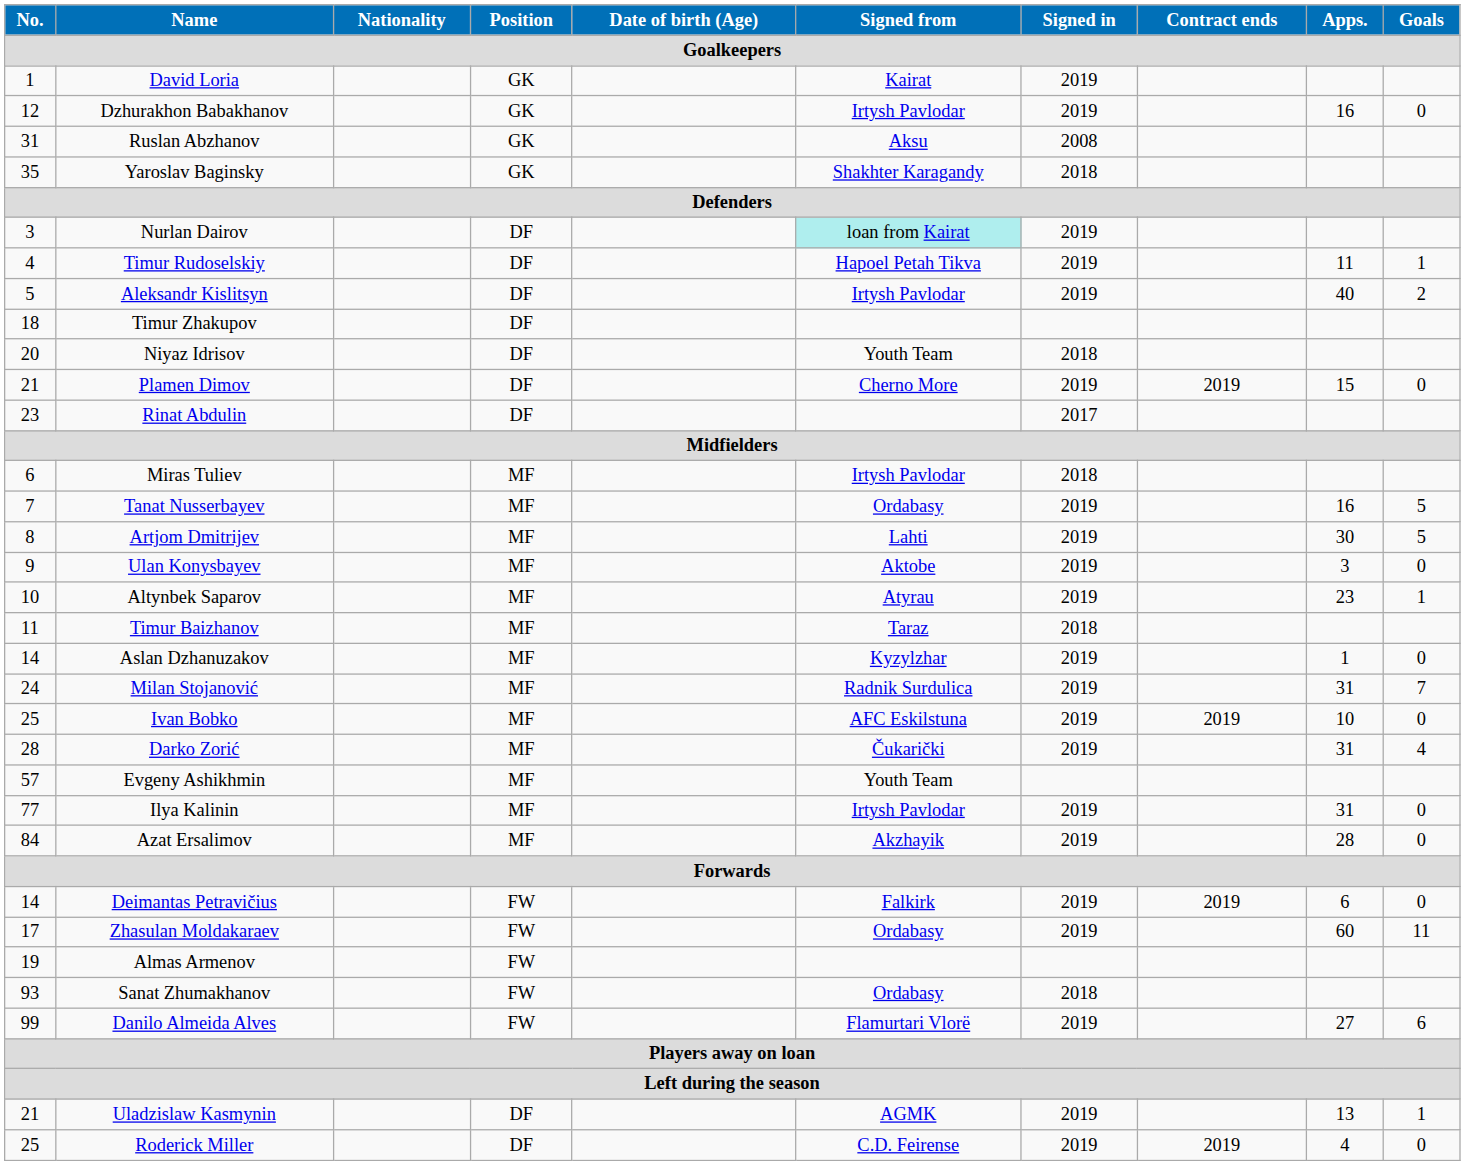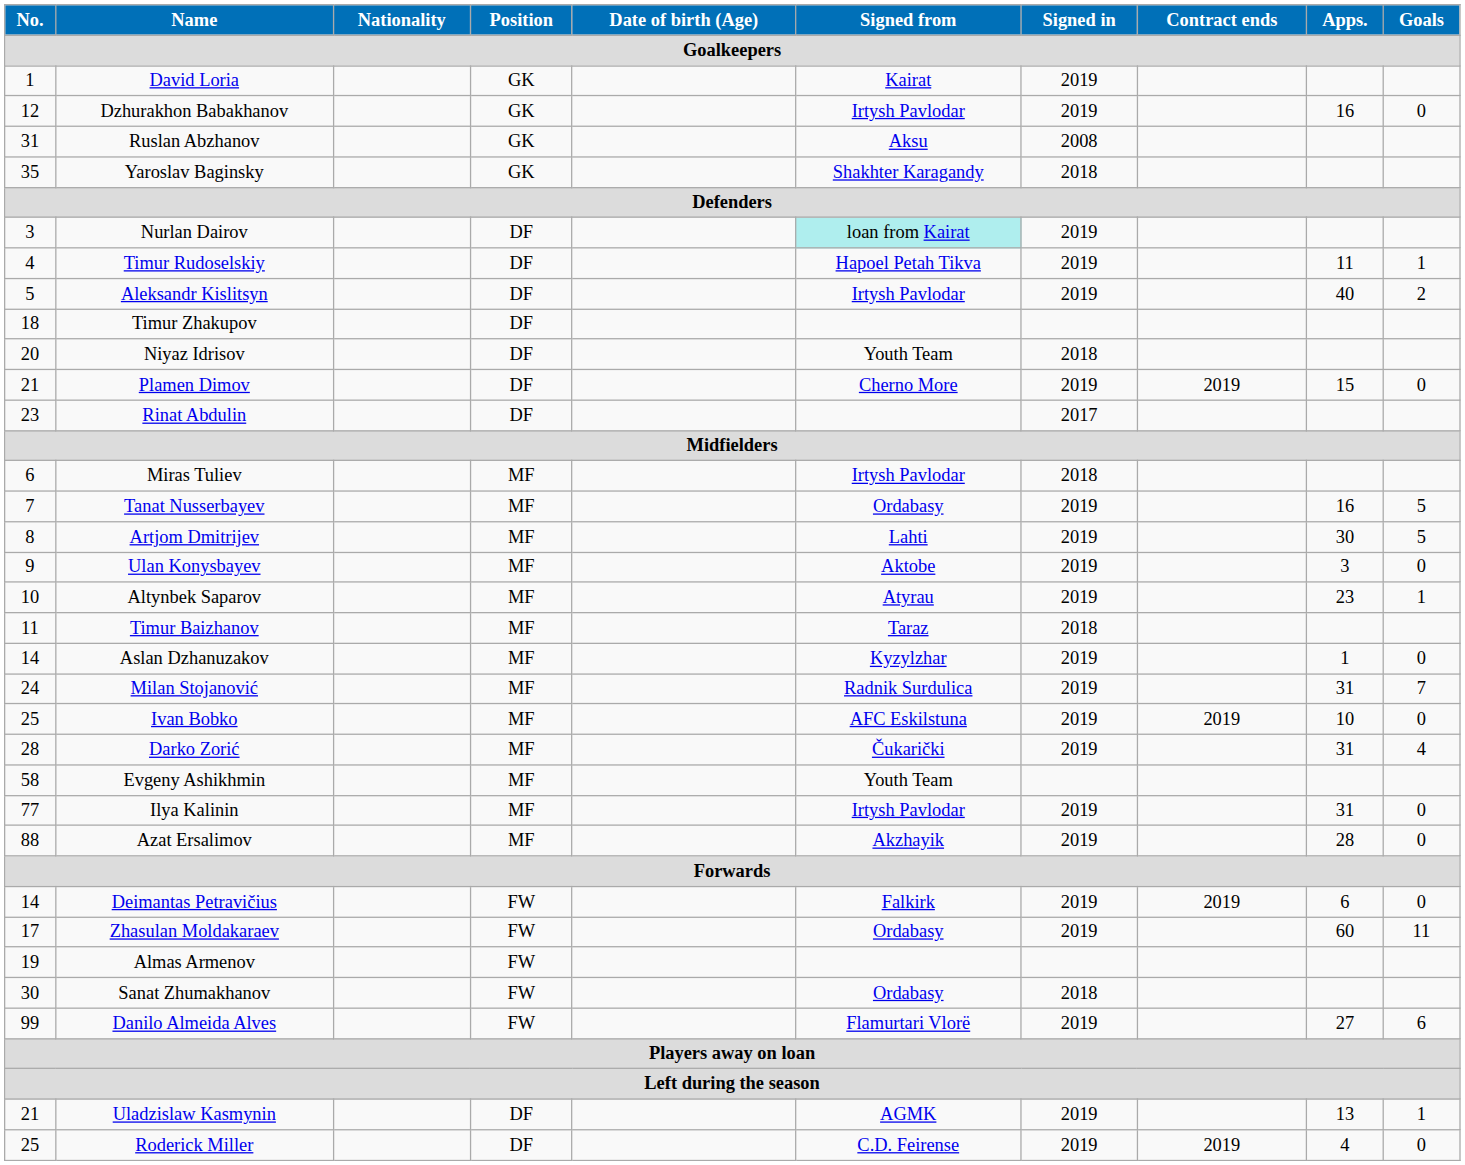 <table class="wikitable"  style="text-align:center; font-size:90%; width:90%;">
 <tr>
 <th style="background:#0070B8; color:#FFFFFF; text-align:center;">No.</th>
 <th style="background:#0070B8; color:#FFFFFF; text-align:center;">Name</th>
 <th style="background:#0070B8; color:#FFFFFF; text-align:center;">Nationality</th>
 <th style="background:#0070B8; color:#FFFFFF; text-align:center;">Position</th>
 <th style="background:#0070B8; color:#FFFFFF; text-align:center;">Date of birth (Age)</th>
 <th style="background:#0070B8; color:#FFFFFF; text-align:center;">Signed from</th>
 <th style="background:#0070B8; color:#FFFFFF; text-align:center;">Signed in</th>
 <th style="background:#0070B8; color:#FFFFFF; text-align:center;">Contract ends</th>
 <th style="background:#0070B8; color:#FFFFFF; text-align:center;">Apps.</th>
 <th style="background:#0070B8; color:#FFFFFF; text-align:center;">Goals</th>
 </tr>
 <tr>
 <th colspan="11"  style="background:#dcdcdc; text-align:center;">Goalkeepers</th>
 </tr>
 <tr>
 <td>1</td>
 <td><a href='#'>David Loria</a></td>
 <td></td>
 <td>GK</td>
 <td></td>
 <td><a href='#'>Kairat</a></td>
 <td>2019</td>
 <td></td>
 <td></td>
 <td></td>
 </tr>
 <tr>
 <td>12</td>
 <td>Dzhurakhon Babakhanov</td>
 <td></td>
 <td>GK</td>
 <td></td>
 <td><a href='#'>Irtysh Pavlodar</a></td>
 <td>2019</td>
 <td></td>
 <td>16</td>
 <td>0</td>
 </tr>
 <tr>
 <td>31</td>
 <td>Ruslan Abzhanov</td>
 <td></td>
 <td>GK</td>
 <td></td>
 <td><a href='#'>Aksu</a></td>
 <td>2008</td>
 <td></td>
 <td></td>
 <td></td>
 </tr>
 <tr>
 <td>35</td>
 <td>Yaroslav Baginsky</td>
 <td></td>
 <td>GK</td>
 <td></td>
 <td><a href='#'>Shakhter Karagandy</a></td>
 <td>2018</td>
 <td></td>
 <td></td>
 <td></td>
 </tr>
 <tr>
 <th colspan="11"  style="background:#dcdcdc; text-align:center;">Defenders</th>
 </tr>
 <tr>
 <td>3</td>
 <td>Nurlan Dairov</td>
 <td></td>
 <td>DF</td>
 <td></td>
 <td style="background: paleturquoise;">loan from <a href='#'>Kairat</a></td>
 <td>2019</td>
 <td></td>
 <td></td>
 <td></td>
 </tr>
 <tr>
 <td>4</td>
 <td><a href='#'>Timur Rudoselskiy</a></td>
 <td></td>
 <td>DF</td>
 <td></td>
 <td><a href='#'>Hapoel Petah Tikva</a></td>
 <td>2019</td>
 <td></td>
 <td>11</td>
 <td>1</td>
 </tr>
 <tr>
 <td>5</td>
 <td><a href='#'>Aleksandr Kislitsyn</a></td>
 <td></td>
 <td>DF</td>
 <td></td>
 <td><a href='#'>Irtysh Pavlodar</a></td>
 <td>2019</td>
 <td></td>
 <td>40</td>
 <td>2</td>
 </tr>
 <tr>
 <td>18</td>
 <td>Timur Zhakupov</td>
 <td></td>
 <td>DF</td>
 <td></td>
 <td></td>
 <td></td>
 <td></td>
 <td></td>
 <td></td>
 </tr>
 <tr>
 <td>20</td>
 <td>Niyaz Idrisov</td>
 <td></td>
 <td>DF</td>
 <td></td>
 <td>Youth Team</td>
 <td>2018</td>
 <td></td>
 <td></td>
 <td></td>
 </tr>
 <tr>
 <td>21</td>
 <td><a href='#'>Plamen Dimov</a></td>
 <td></td>
 <td>DF</td>
 <td></td>
 <td><a href='#'>Cherno More</a></td>
 <td>2019</td>
 <td>2019</td>
 <td>15</td>
 <td>0</td>
 </tr>
 <tr>
 <td>23</td>
 <td><a href='#'>Rinat Abdulin</a></td>
 <td></td>
 <td>DF</td>
 <td></td>
 <td></td>
 <td>2017</td>
 <td></td>
 <td></td>
 <td></td>
 </tr>
 <tr>
 <th colspan="11"  style="background:#dcdcdc; text-align:center;">Midfielders</th>
 </tr>
 <tr>
 <td>6</td>
 <td>Miras Tuliev</td>
 <td></td>
 <td>MF</td>
 <td></td>
 <td><a href='#'>Irtysh Pavlodar</a></td>
 <td>2018</td>
 <td></td>
 <td></td>
 <td></td>
 </tr>
 <tr>
 <td>7</td>
 <td><a href='#'>Tanat Nusserbayev</a></td>
 <td></td>
 <td>MF</td>
 <td></td>
 <td><a href='#'>Ordabasy</a></td>
 <td>2019</td>
 <td></td>
 <td>16</td>
 <td>5</td>
 </tr>
 <tr>
 <td>8</td>
 <td><a href='#'>Artjom Dmitrijev</a></td>
 <td></td>
 <td>MF</td>
 <td></td>
 <td><a href='#'>Lahti</a></td>
 <td>2019</td>
 <td></td>
 <td>30</td>
 <td>5</td>
 </tr>
 <tr>
 <td>9</td>
 <td><a href='#'>Ulan Konysbayev</a></td>
 <td></td>
 <td>MF</td>
 <td></td>
 <td><a href='#'>Aktobe</a></td>
 <td>2019</td>
 <td></td>
 <td>3</td>
 <td>0</td>
 </tr>
 <tr>
 <td>10</td>
 <td>Altynbek Saparov</td>
 <td></td>
 <td>MF</td>
 <td></td>
 <td><a href='#'>Atyrau</a></td>
 <td>2019</td>
 <td></td>
 <td>23</td>
 <td>1</td>
 </tr>
 <tr>
 <td>11</td>
 <td><a href='#'>Timur Baizhanov</a></td>
 <td></td>
 <td>MF</td>
 <td></td>
 <td><a href='#'>Taraz</a></td>
 <td>2018</td>
 <td></td>
 <td></td>
 <td></td>
 </tr>
 <tr>
 <td>14</td>
 <td>Aslan Dzhanuzakov</td>
 <td></td>
 <td>MF</td>
 <td></td>
 <td><a href='#'>Kyzylzhar</a></td>
 <td>2019</td>
 <td></td>
 <td>1</td>
 <td>0</td>
 </tr>
 <tr>
 <td>24</td>
 <td><a href='#'>Milan Stojanović</a></td>
 <td></td>
 <td>MF</td>
 <td></td>
 <td><a href='#'>Radnik Surdulica</a></td>
 <td>2019</td>
 <td></td>
 <td>31</td>
 <td>7</td>
 </tr>
 <tr>
 <td>25</td>
 <td><a href='#'>Ivan Bobko</a></td>
 <td></td>
 <td>MF</td>
 <td></td>
 <td><a href='#'>AFC Eskilstuna</a></td>
 <td>2019</td>
 <td>2019</td>
 <td>10</td>
 <td>0</td>
 </tr>
 <tr>
 <td>28</td>
 <td><a href='#'>Darko Zorić</a></td>
 <td></td>
 <td>MF</td>
 <td></td>
 <td><a href='#'>Čukarički</a></td>
 <td>2019</td>
 <td></td>
 <td>31</td>
 <td>4</td>
 </tr>
 <tr>
-<td>57</td>
+<td>58</td>
 <td>Evgeny Ashikhmin</td>
 <td></td>
 <td>MF</td>
 <td></td>
 <td>Youth Team</td>
 <td></td>
 <td></td>
 <td></td>
 <td></td>
 </tr>
 <tr>
 <td>77</td>
 <td>Ilya Kalinin</td>
 <td></td>
 <td>MF</td>
 <td></td>
 <td><a href='#'>Irtysh Pavlodar</a></td>
 <td>2019</td>
 <td></td>
 <td>31</td>
 <td>0</td>
 </tr>
 <tr>
-<td>84</td>
+<td>88</td>
 <td>Azat Ersalimov</td>
 <td></td>
 <td>MF</td>
 <td></td>
 <td><a href='#'>Akzhayik</a></td>
 <td>2019</td>
 <td></td>
 <td>28</td>
 <td>0</td>
 </tr>
 <tr>
 <th colspan="11"  style="background:#dcdcdc; text-align:center;">Forwards</th>
 </tr>
 <tr>
 <td>14</td>
 <td><a href='#'>Deimantas Petravičius</a></td>
 <td></td>
 <td>FW</td>
 <td></td>
 <td><a href='#'>Falkirk</a></td>
 <td>2019</td>
 <td>2019</td>
 <td>6</td>
 <td>0</td>
 </tr>
 <tr>
 <td>17</td>
 <td><a href='#'>Zhasulan Moldakaraev</a></td>
 <td></td>
 <td>FW</td>
 <td></td>
 <td><a href='#'>Ordabasy</a></td>
 <td>2019</td>
 <td></td>
 <td>60</td>
 <td>11</td>
 </tr>
 <tr>
 <td>19</td>
 <td>Almas Armenov</td>
 <td></td>
 <td>FW</td>
 <td></td>
 <td></td>
 <td></td>
 <td></td>
 <td></td>
 <td></td>
 </tr>
 <tr>
-<td>93</td>
+<td>30</td>
 <td>Sanat Zhumakhanov</td>
 <td></td>
 <td>FW</td>
 <td></td>
 <td><a href='#'>Ordabasy</a></td>
 <td>2018</td>
 <td></td>
 <td></td>
 <td></td>
 </tr>
 <tr>
 <td>99</td>
 <td><a href='#'>Danilo Almeida Alves</a></td>
 <td></td>
 <td>FW</td>
 <td></td>
 <td><a href='#'>Flamurtari Vlorë</a></td>
 <td>2019</td>
 <td></td>
 <td>27</td>
 <td>6</td>
 </tr>
 <tr>
 <th colspan="11"  style="background:#dcdcdc; text-align:center;">Players away on loan</th>
 </tr>
 <tr>
 <th colspan="11"  style="background:#dcdcdc; text-align:center;">Left during the season</th>
 </tr>
 <tr>
 <td>21</td>
 <td><a href='#'>Uladzislaw Kasmynin</a></td>
 <td></td>
 <td>DF</td>
 <td></td>
 <td><a href='#'>AGMK</a></td>
 <td>2019</td>
 <td></td>
 <td>13</td>
 <td>1</td>
 </tr>
 <tr>
 <td>25</td>
 <td><a href='#'>Roderick Miller</a></td>
 <td></td>
 <td>DF</td>
 <td></td>
 <td><a href='#'>C.D. Feirense</a></td>
 <td>2019</td>
 <td>2019</td>
 <td>4</td>
 <td>0</td>
 </tr>
 </table>
